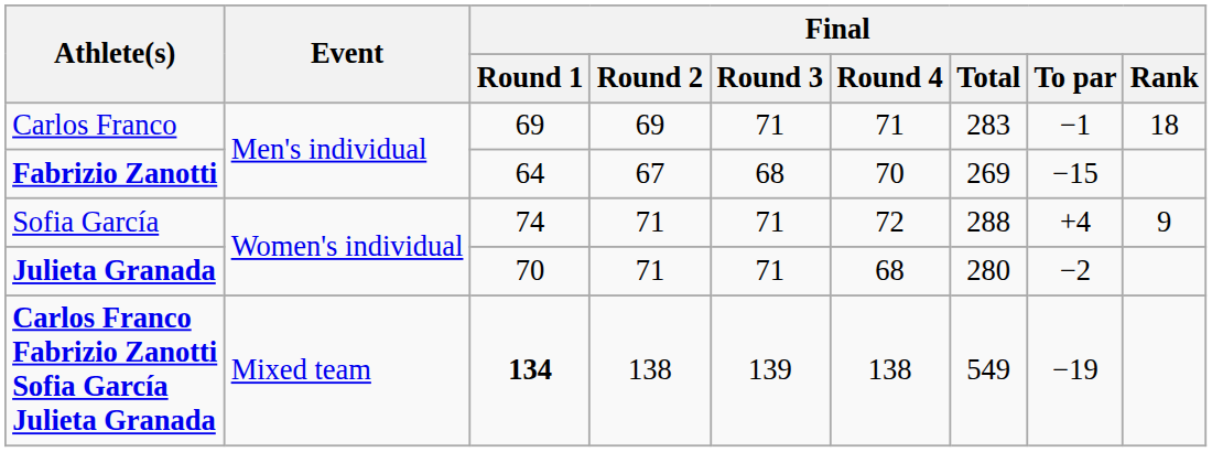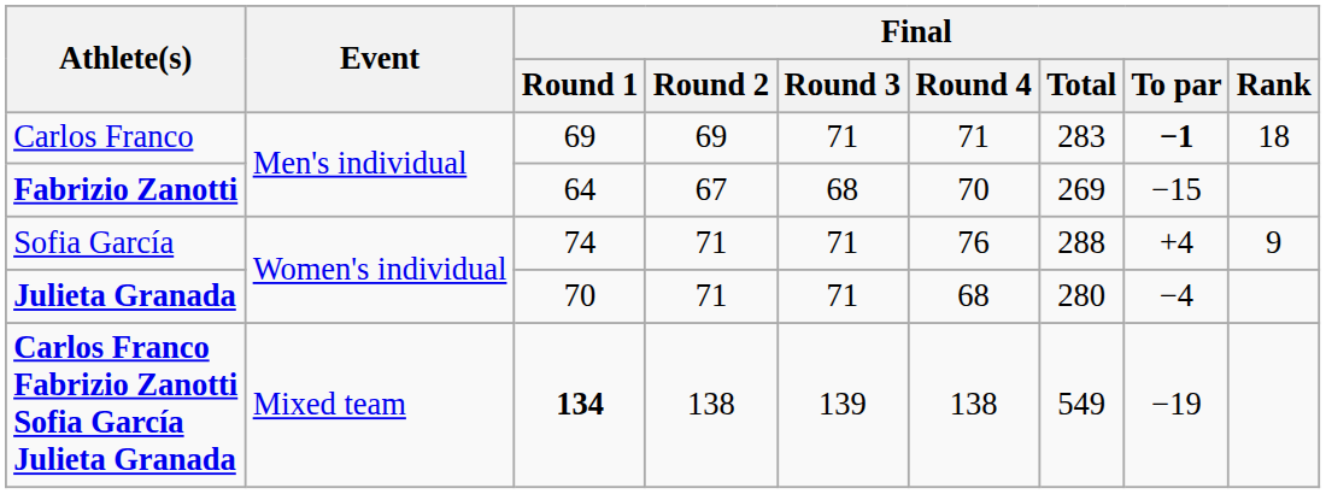 <table class="wikitable" border="1" style="font-size:90%;text-align:center">
 <tr>
 <th rowspan=2>Athlete(s)</th>
 <th rowspan=2>Event</th>
 <th colspan=7>Final</th>
 </tr>
 <tr>
 <th>Round 1</th>
 <th>Round 2</th>
 <th>Round 3</th>
 <th>Round 4</th>
 <th>Total</th>
 <th>To par</th>
 <th>Rank</th>
 </tr>
 <tr>
 <td align=left><a href='#'>Carlos Franco</a></td>
 <td align=left rowspan=2><a href='#'>Men's individual</a></td>
 <td>69</td>
 <td>69</td>
 <td>71</td>
 <td>71</td>
 <td>283</td>
-<td>−1</td>
+<td><strong>−1</strong></td>
 <td>18</td>
 </tr>
 <tr>
 <td align=left><strong><a href='#'>Fabrizio Zanotti</a></strong></td>
 <td>64</td>
 <td>67</td>
 <td>68</td>
 <td>70</td>
 <td>269</td>
 <td>−15</td>
 <td></td>
 </tr>
 <tr>
 <td align=left><a href='#'>Sofia García</a></td>
 <td align=left rowspan=2><a href='#'>Women's individual</a></td>
 <td>74</td>
 <td>71</td>
 <td>71</td>
-<td>72</td>
+<td>76</td>
 <td>288</td>
 <td>+4</td>
 <td>9</td>
 </tr>
 <tr>
 <td align=left><strong><a href='#'>Julieta Granada</a></strong></td>
 <td>70</td>
 <td>71</td>
 <td>71</td>
 <td>68</td>
 <td>280</td>
-<td>−2</td>
+<td>−4</td>
 <td></td>
 </tr>
 <tr>
 <td align=left><strong><a href='#'>Carlos Franco</a><br><a href='#'>Fabrizio Zanotti</a><br><a href='#'>Sofia García</a><br><a href='#'>Julieta Granada</a></strong></td>
 <td align=left><a href='#'>Mixed team</a></td>
 <td><strong>134</strong></td>
 <td>138</td>
 <td>139</td>
 <td>138</td>
 <td>549</td>
 <td>−19</td>
 <td></td>
 </tr>
 </table>
